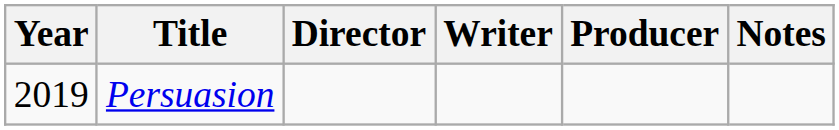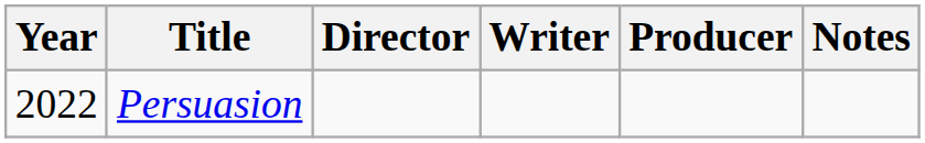 <table class="wikitable unsortable">
 <tr>
 <th>Year</th>
 <th>Title</th>
 <th>Director</th>
 <th>Writer</th>
 <th>Producer</th>
 <th>Notes</th>
 </tr>
 <tr>
-<td>2019</td>
+<td>2022</td>
 <td><em><a href='#'>Persuasion</a></em></td>
 <td></td>
 <td></td>
 <td></td>
 </tr>
 </table>
